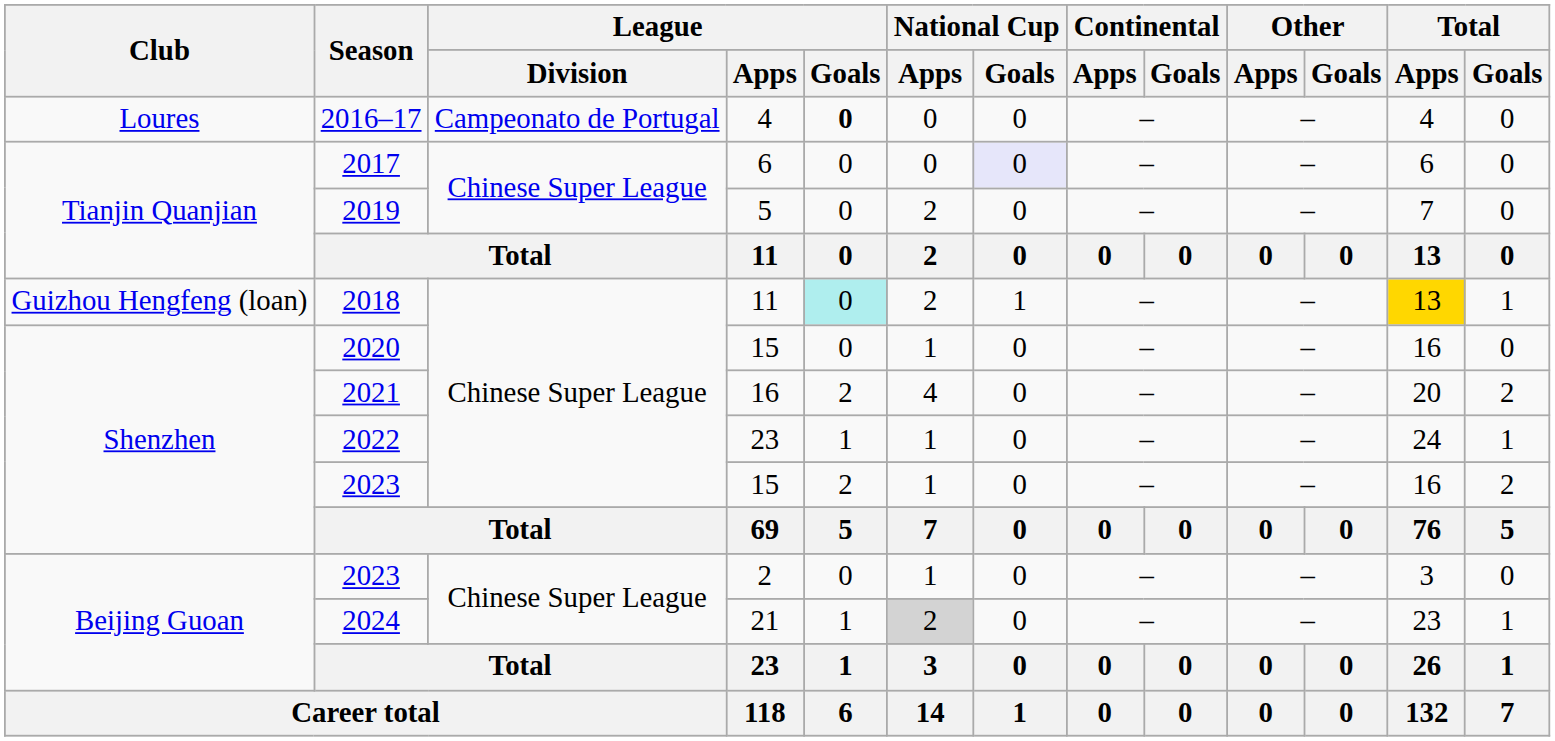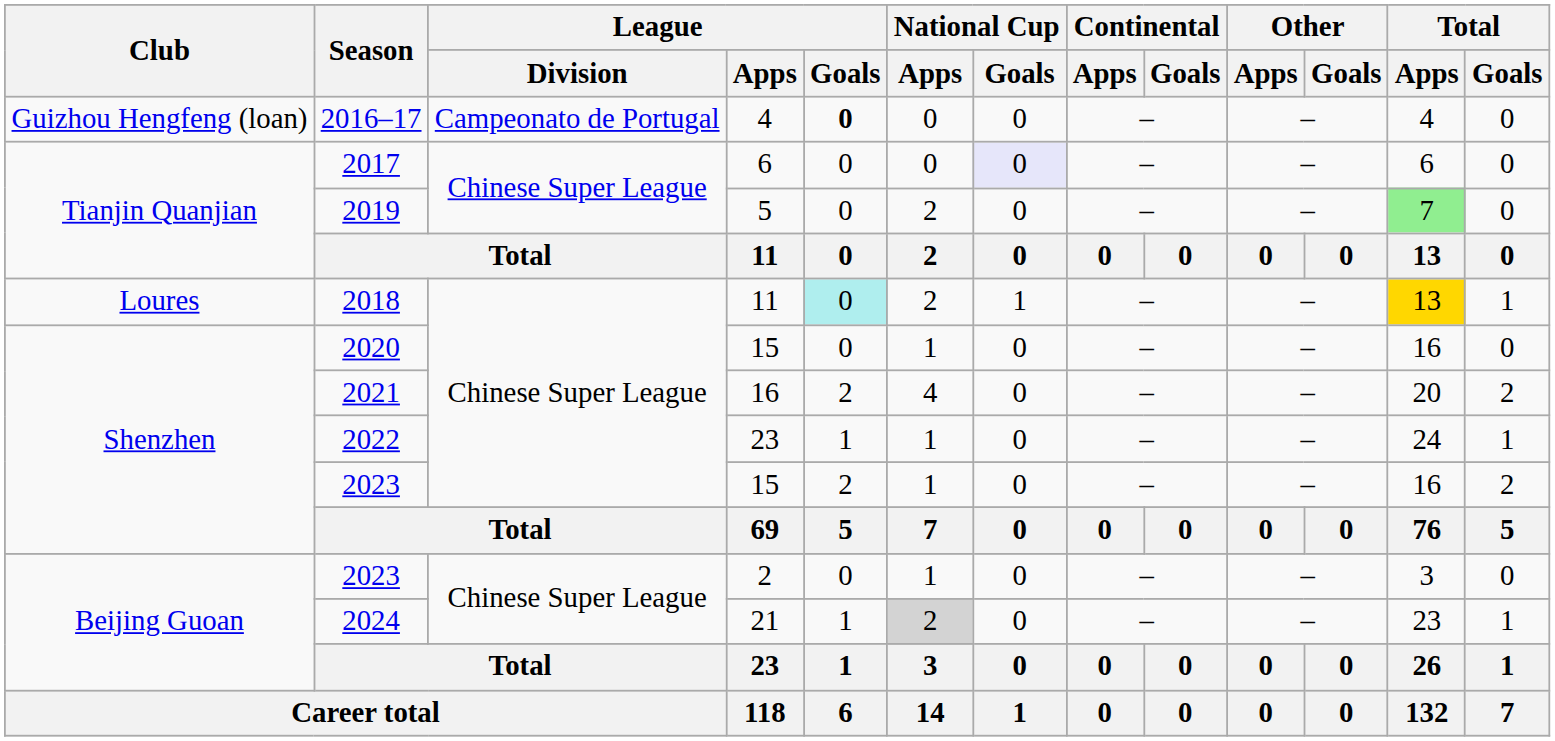 <table class="wikitable" style="text-align: center">
 <tr>
 <th rowspan="2">Club</th>
 <th rowspan="2">Season</th>
 <th colspan="3">League</th>
 <th colspan="2">National Cup</th>
 <th colspan="2">Continental</th>
 <th colspan="2">Other</th>
 <th colspan="2">Total</th>
 </tr>
 <tr>
 <th>Division</th>
 <th>Apps</th>
 <th>Goals</th>
 <th>Apps</th>
 <th>Goals</th>
 <th>Apps</th>
 <th>Goals</th>
 <th>Apps</th>
 <th>Goals</th>
 <th>Apps</th>
 <th>Goals</th>
 </tr>
 <tr>
-<td><a href='#'>Loures</a></td>
+<td><a href='#'>Guizhou Hengfeng</a> (loan)</td>
 <td><a href='#'>2016–17</a></td>
 <td><a href='#'>Campeonato de Portugal</a></td>
 <td>4</td>
 <td><strong>0</strong></td>
 <td>0</td>
 <td>0</td>
 <td colspan="2">–</td>
 <td colspan="2">–</td>
 <td>4</td>
 <td>0</td>
 </tr>
 <tr>
 <td rowspan=3><a href='#'>Tianjin Quanjian</a></td>
 <td><a href='#'>2017</a></td>
 <td rowspan=2><a href='#'>Chinese Super League</a></td>
 <td>6</td>
 <td>0</td>
 <td>0</td>
 <td style="background: lavender;">0</td>
 <td colspan="2">–</td>
 <td colspan="2">–</td>
 <td>6</td>
 <td>0</td>
 </tr>
 <tr>
 <td><a href='#'>2019</a></td>
 <td>5</td>
 <td>0</td>
 <td>2</td>
 <td>0</td>
 <td colspan="2">–</td>
 <td colspan="2">–</td>
-<td>7</td>
+<td style="background: lightgreen;">7</td>
 <td>0</td>
 </tr>
 <tr>
 <th colspan=2>Total</th>
 <th>11</th>
 <th>0</th>
 <th>2</th>
 <th>0</th>
 <th>0</th>
 <th>0</th>
 <th>0</th>
 <th>0</th>
 <th>13</th>
 <th>0</th>
 </tr>
 <tr>
-<td><a href='#'>Guizhou Hengfeng</a> (loan)</td>
+<td><a href='#'>Loures</a></td>
 <td><a href='#'>2018</a></td>
 <td rowspan=5>Chinese Super League</td>
 <td>11</td>
 <td style="background: paleturquoise;">0</td>
 <td>2</td>
 <td>1</td>
 <td colspan="2">–</td>
 <td colspan="2">–</td>
 <td style="background: gold;">13</td>
 <td>1</td>
 </tr>
 <tr>
 <td rowspan=5><a href='#'>Shenzhen</a></td>
 <td><a href='#'>2020</a></td>
 <td>15</td>
 <td>0</td>
 <td>1</td>
 <td>0</td>
 <td colspan="2">–</td>
 <td colspan="2">–</td>
 <td>16</td>
 <td>0</td>
 </tr>
 <tr>
 <td><a href='#'>2021</a></td>
 <td>16</td>
 <td>2</td>
 <td>4</td>
 <td>0</td>
 <td colspan="2">–</td>
 <td colspan="2">–</td>
 <td>20</td>
 <td>2</td>
 </tr>
 <tr>
 <td><a href='#'>2022</a></td>
 <td>23</td>
 <td>1</td>
 <td>1</td>
 <td>0</td>
 <td colspan="2">–</td>
 <td colspan="2">–</td>
 <td>24</td>
 <td>1</td>
 </tr>
 <tr>
 <td><a href='#'>2023</a></td>
 <td>15</td>
 <td>2</td>
 <td>1</td>
 <td>0</td>
 <td colspan="2">–</td>
 <td colspan="2">–</td>
 <td>16</td>
 <td>2</td>
 </tr>
 <tr>
 <th colspan=2>Total</th>
 <th>69</th>
 <th>5</th>
 <th>7</th>
 <th>0</th>
 <th>0</th>
 <th>0</th>
 <th>0</th>
 <th>0</th>
 <th>76</th>
 <th>5</th>
 </tr>
 <tr>
 <td rowspan="3"><a href='#'>Beijing Guoan</a></td>
 <td><a href='#'>2023</a></td>
 <td rowspan="2">Chinese Super League</td>
 <td>2</td>
 <td>0</td>
 <td>1</td>
 <td>0</td>
 <td colspan="2">–</td>
 <td colspan="2">–</td>
 <td>3</td>
 <td>0</td>
 </tr>
 <tr>
 <td><a href='#'>2024</a></td>
 <td>21</td>
 <td>1</td>
 <td style="background: lightgrey;">2</td>
 <td>0</td>
 <td colspan="2">–</td>
 <td colspan="2">–</td>
 <td>23</td>
 <td>1</td>
 </tr>
 <tr>
 <th colspan="2">Total</th>
 <th>23</th>
 <th>1</th>
 <th>3</th>
 <th>0</th>
 <th>0</th>
 <th>0</th>
 <th>0</th>
 <th>0</th>
 <th>26</th>
 <th>1</th>
 </tr>
 <tr>
 <th colspan="3">Career total</th>
 <th>118</th>
 <th>6</th>
 <th>14</th>
 <th>1</th>
 <th>0</th>
 <th>0</th>
 <th>0</th>
 <th>0</th>
 <th>132</th>
 <th>7</th>
 </tr>
 </table>
